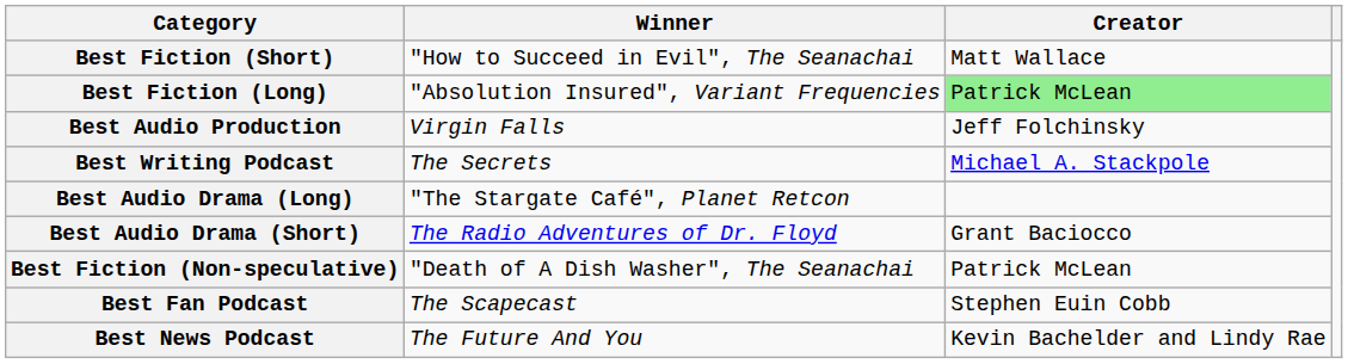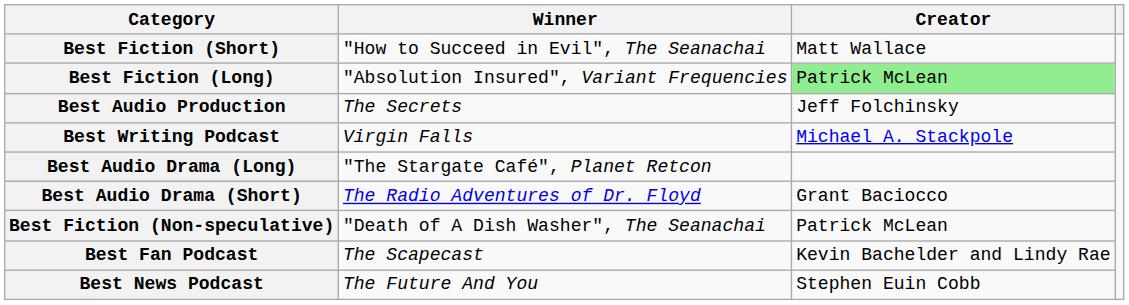 <table class="wikitable sortable">
 <tr>
 <th>Category</th>
 <th>Winner</th>
 <th>Creator</th>
 <th></th>
 </tr>
 <tr>
 <th>Best Fiction (Short)</th>
 <td>"How to Succeed in Evil", <em>The Seanachai</em></td>
 <td>Matt Wallace</td>
 <td rowspan="9"></td>
 </tr>
 <tr>
 <th>Best Fiction (Long)</th>
 <td>"Absolution Insured", <em>Variant Frequencies</em></td>
 <td style="background: lightgreen;">Patrick McLean</td>
 </tr>
 <tr>
 <th>Best Audio Production</th>
-<td><em>Virgin Falls</em></td>
+<td><em>The Secrets</em></td>
 <td>Jeff Folchinsky</td>
 </tr>
 <tr>
 <th>Best Writing Podcast</th>
-<td><em>The Secrets</em></td>
+<td><em>Virgin Falls</em></td>
 <td><a href='#'>Michael A. Stackpole</a></td>
 </tr>
 <tr>
 <th><strong>Best Audio Drama (Long)</strong></th>
 <td>"The Stargate Café", <em>Planet Retcon</em></td>
 <td></td>
 </tr>
 <tr>
 <th>Best Audio Drama (Short)</th>
 <td><em><a href='#'>The Radio Adventures of Dr. Floyd</a></em></td>
 <td>Grant Baciocco</td>
 </tr>
 <tr>
 <th>Best Fiction (Non-speculative)</th>
 <td>"Death of A Dish Washer", <em>The Seanachai</em></td>
 <td>Patrick McLean</td>
 </tr>
 <tr>
 <th><strong>Best Fan Podcast</strong></th>
 <td><em>The Scapecast</em></td>
-<td>Stephen Euin Cobb</td>
+<td>Kevin Bachelder and Lindy Rae</td>
 </tr>
 <tr>
 <th>Best News Podcast</th>
 <td><em>The Future And You</em></td>
-<td>Kevin Bachelder and Lindy Rae</td>
+<td>Stephen Euin Cobb</td>
 </tr>
 </table>
